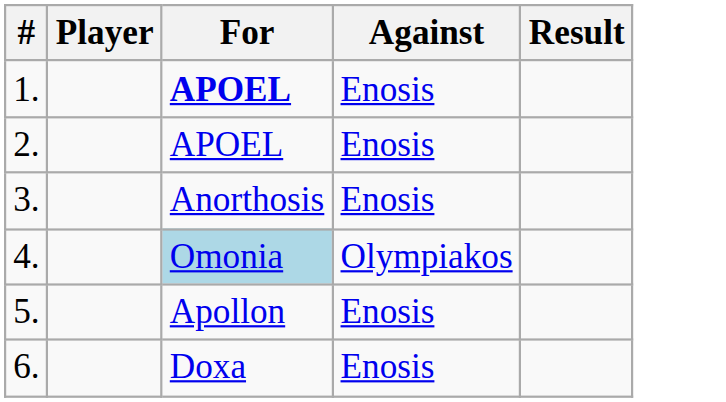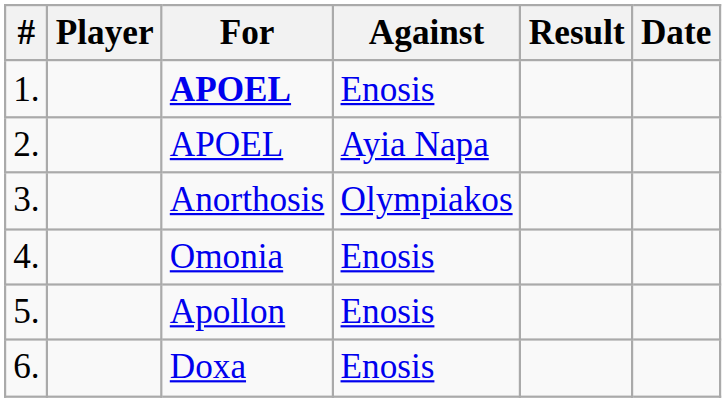 <table class="wikitable sortable">
 <tr>
 <th>#</th>
 <th>Player</th>
 <th>For</th>
 <th>Against</th>
 <th align=center>Result</th>
+<th>Date</th>
 </tr>
 <tr>
 <td>1.</td>
 <td> </td>
 <td><strong><a href='#'>APOEL</a></strong></td>
 <td><a href='#'>Enosis</a></td>
 <td align="center"></td>
+<td></td>
 </tr>
 <tr>
 <td>2.</td>
 <td> </td>
 <td><a href='#'>APOEL</a></td>
-<td><a href='#'>Enosis</a></td>
+<td><a href='#'>Ayia Napa</a></td>
 <td align="center"></td>
+<td></td>
 </tr>
 <tr>
 <td>3.</td>
 <td> </td>
 <td><a href='#'>Anorthosis</a></td>
-<td><a href='#'>Enosis</a></td>
+<td><a href='#'>Olympiakos</a></td>
 <td align="center"></td>
+<td></td>
 </tr>
 <tr>
 <td>4.</td>
 <td> </td>
-<td style="background: lightblue;"><a href='#'>Omonia</a></td>
-<td><a href='#'>Olympiakos</a></td>
+<td><a href='#'>Omonia</a></td>
+<td><a href='#'>Enosis</a></td>
 <td align="center"></td>
+<td></td>
 </tr>
 <tr>
 <td>5.</td>
 <td> </td>
 <td><a href='#'>Apollon</a></td>
 <td><a href='#'>Enosis</a></td>
 <td align="center"></td>
+<td></td>
 </tr>
 <tr>
 <td>6.</td>
 <td> </td>
 <td><a href='#'>Doxa</a></td>
 <td><a href='#'>Enosis</a></td>
 <td align="center"></td>
+<td></td>
 </tr>
 </table>
